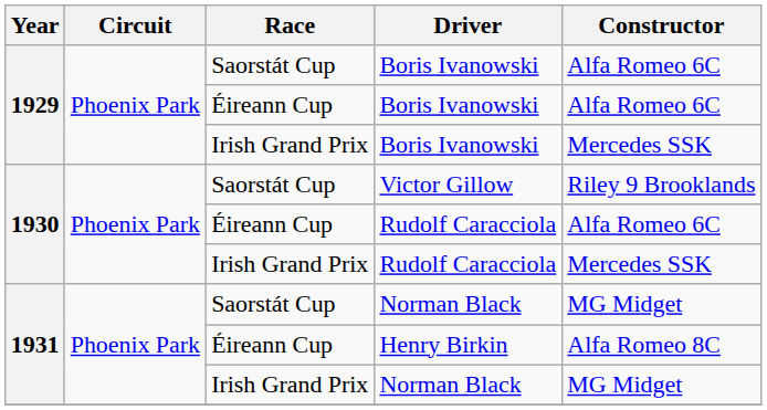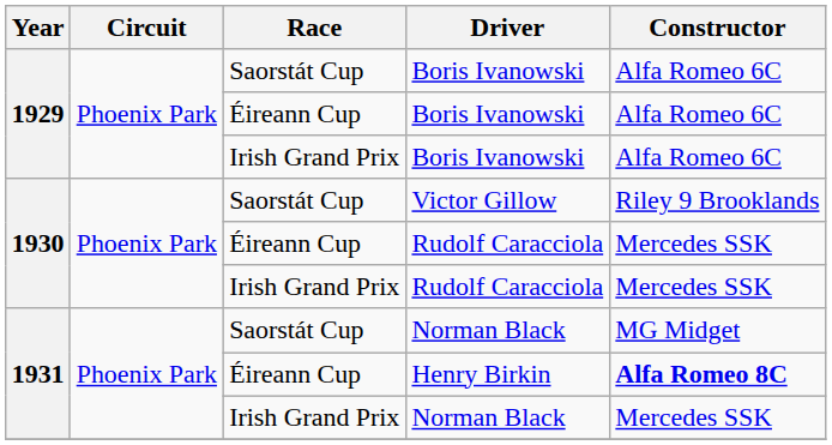 <table class="wikitable" style="font-size: 95%;">
 <tr>
 <th>Year</th>
 <th>Circuit</th>
 <th>Race</th>
 <th>Driver</th>
 <th>Constructor</th>
 </tr>
 <tr>
 <th rowspan="3">1929</th>
 <td rowspan="3"><a href='#'>Phoenix Park</a></td>
 <td>Saorstát Cup</td>
 <td><a href='#'>Boris Ivanowski</a></td>
 <td><a href='#'>Alfa Romeo 6C</a></td>
 </tr>
 <tr>
 <td>Éireann Cup</td>
 <td><a href='#'>Boris Ivanowski</a></td>
 <td><a href='#'>Alfa Romeo 6C</a></td>
 </tr>
 <tr>
 <td>Irish Grand Prix</td>
 <td><a href='#'>Boris Ivanowski</a></td>
-<td><a href='#'>Mercedes SSK</a></td>
+<td><a href='#'>Alfa Romeo 6C</a></td>
 </tr>
 <tr>
 <th rowspan="3">1930</th>
 <td rowspan="3"><a href='#'>Phoenix Park</a></td>
 <td>Saorstát Cup</td>
 <td><a href='#'>Victor Gillow</a></td>
 <td><a href='#'>Riley 9 Brooklands</a></td>
 </tr>
 <tr>
 <td>Éireann Cup</td>
 <td><a href='#'>Rudolf Caracciola</a></td>
-<td><a href='#'>Alfa Romeo 6C</a></td>
+<td><a href='#'>Mercedes SSK</a></td>
 </tr>
 <tr>
 <td>Irish Grand Prix</td>
 <td><a href='#'>Rudolf Caracciola</a></td>
 <td><a href='#'>Mercedes SSK</a></td>
 </tr>
 <tr>
 <th rowspan="3">1931</th>
 <td rowspan="3"><a href='#'>Phoenix Park</a></td>
 <td>Saorstát Cup</td>
 <td><a href='#'>Norman Black</a></td>
 <td><a href='#'>MG Midget</a></td>
 </tr>
 <tr>
 <td>Éireann Cup</td>
 <td><a href='#'>Henry Birkin</a></td>
-<td><a href='#'>Alfa Romeo 8C</a></td>
+<td><strong><a href='#'>Alfa Romeo 8C</a></strong></td>
 </tr>
 <tr>
 <td>Irish Grand Prix</td>
 <td><a href='#'>Norman Black</a></td>
-<td><a href='#'>MG Midget</a></td>
+<td><a href='#'>Mercedes SSK</a></td>
 </tr>
 <tr>
 </tr>
 </table>
